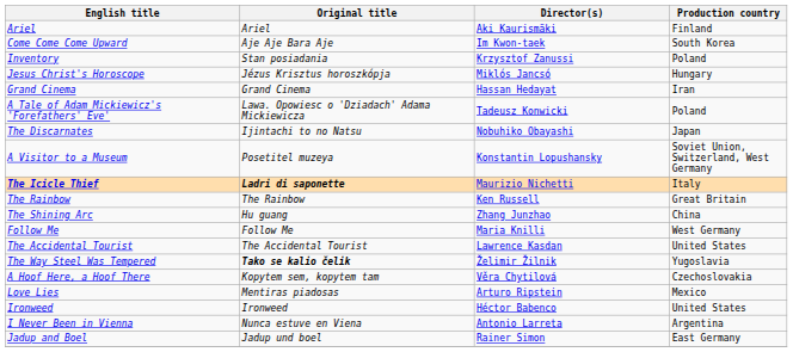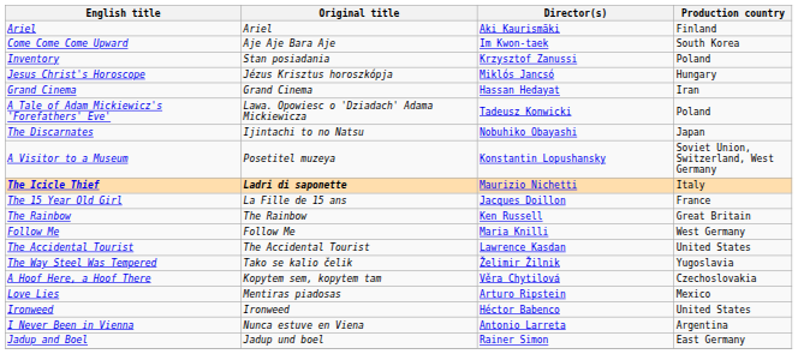 <table class="sortable wikitable" width="85%" cellpadding="5">
 <tr>
 <th width="30%">English title</th>
 <th width="30%">Original title</th>
 <th width="25%">Director(s)</th>
 <th width="15%">Production country</th>
 </tr>
 <tr>
 <td><em><a href='#'>Ariel</a></em></td>
 <td><em>Ariel</em></td>
 <td><a href='#'>Aki Kaurismäki</a></td>
 <td>Finland</td>
 </tr>
 <tr>
 <td><em><a href='#'>Come Come Come Upward</a></em></td>
 <td><em>Aje Aje Bara Aje</em></td>
 <td><a href='#'>Im Kwon-taek</a></td>
 <td>South Korea</td>
 </tr>
 <tr>
 <td><em><a href='#'>Inventory</a></em></td>
 <td><em>Stan posiadania</em></td>
 <td><a href='#'>Krzysztof Zanussi</a></td>
 <td>Poland</td>
 </tr>
 <tr>
 <td><em><a href='#'>Jesus Christ's Horoscope</a></em></td>
 <td><em>Jézus Krisztus horoszkópja</em></td>
 <td><a href='#'>Miklós Jancsó</a></td>
 <td>Hungary</td>
 </tr>
 <tr>
 <td><em><a href='#'>Grand Cinema</a></em></td>
 <td><em>Grand Cinema</em></td>
 <td><a href='#'>Hassan Hedayat</a></td>
 <td>Iran</td>
 </tr>
 <tr>
 <td><em><a href='#'>A Tale of Adam Mickiewicz's 'Forefathers' Eve'</a></em></td>
 <td><em>Lawa. Opowiesc o 'Dziadach' Adama Mickiewicza</em></td>
 <td><a href='#'>Tadeusz Konwicki</a></td>
 <td>Poland</td>
 </tr>
 <tr>
 <td><em><a href='#'>The Discarnates</a></em></td>
 <td><em>Ijintachi to no Natsu</em></td>
 <td><a href='#'>Nobuhiko Obayashi</a></td>
 <td>Japan</td>
 </tr>
 <tr>
 <td><em><a href='#'>A Visitor to a Museum</a></em></td>
 <td><em>Posetitel muzeya</em></td>
 <td><a href='#'>Konstantin Lopushansky</a></td>
 <td>Soviet Union, Switzerland, West Germany</td>
 </tr>
 <tr style="background:#FFDEAD;">
 <td><strong><em><a href='#'>The Icicle Thief</a></em></strong></td>
 <td><strong><em>Ladri di saponette</em></strong></td>
 <td><a href='#'>Maurizio Nichetti</a></td>
 <td>Italy</td>
 </tr>
 <tr>
+<td><em><a href='#'>The 15 Year Old Girl</a></em></td>
+<td><em>La Fille de 15 ans</em></td>
+<td><a href='#'>Jacques Doillon</a></td>
+<td>France</td>
+</tr>
+<tr>
 <td><em><a href='#'>The Rainbow</a></em></td>
 <td><em>The Rainbow</em></td>
 <td><a href='#'>Ken Russell</a></td>
 <td>Great Britain</td>
-</tr>
-<tr>
-<td><em><a href='#'>The Shining Arc</a></em></td>
-<td><em>Hu guang</em></td>
-<td><a href='#'>Zhang Junzhao</a></td>
-<td>China</td>
 </tr>
 <tr>
 <td><em><a href='#'>Follow Me</a></em></td>
 <td><em>Follow Me</em></td>
 <td><a href='#'>Maria Knilli</a></td>
 <td>West Germany</td>
 </tr>
 <tr>
 <td><em><a href='#'>The Accidental Tourist</a></em></td>
 <td><em>The Accidental Tourist</em></td>
 <td><a href='#'>Lawrence Kasdan</a></td>
 <td>United States</td>
 </tr>
 <tr>
 <td><em><a href='#'>The Way Steel Was Tempered</a></em></td>
-<td><strong><em>Tako se kalio čelik</em></strong></td>
+<td><em>Tako se kalio čelik</em></td>
 <td><a href='#'>Želimir Žilnik</a></td>
 <td>Yugoslavia</td>
 </tr>
 <tr>
 <td><em><a href='#'>A Hoof Here, a Hoof There</a></em></td>
 <td><em>Kopytem sem, kopytem tam</em></td>
 <td><a href='#'>Věra Chytilová</a></td>
 <td>Czechoslovakia</td>
 </tr>
 <tr>
 <td><em><a href='#'>Love Lies</a></em></td>
 <td><em>Mentiras piadosas</em></td>
 <td><a href='#'>Arturo Ripstein</a></td>
 <td>Mexico</td>
 </tr>
 <tr>
 <td><em><a href='#'>Ironweed</a></em></td>
 <td><em>Ironweed</em></td>
 <td><a href='#'>Héctor Babenco</a></td>
 <td>United States</td>
 </tr>
 <tr>
 <td><em><a href='#'>I Never Been in Vienna</a></em></td>
 <td><em>Nunca estuve en Viena</em></td>
 <td><a href='#'>Antonio Larreta</a></td>
 <td>Argentina</td>
 </tr>
 <tr>
 <td><em><a href='#'>Jadup and Boel</a></em></td>
 <td><em>Jadup und boel</em></td>
 <td><a href='#'>Rainer Simon</a></td>
 <td>East Germany</td>
 </tr>
 <tr>
 </tr>
 </table>
